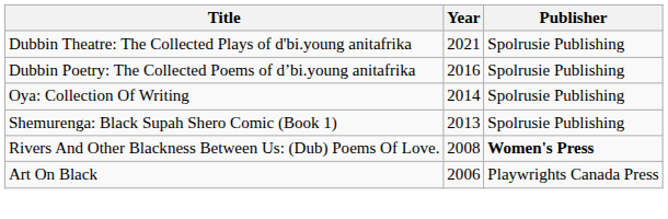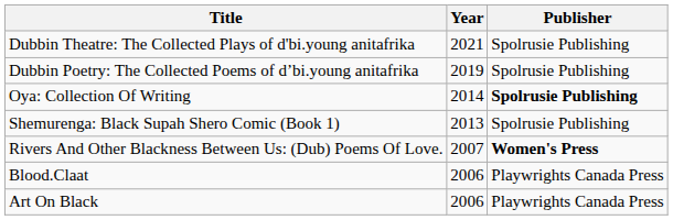 <table class="wikitable">
 <tr>
 <th>Title</th>
 <th>Year</th>
 <th>Publisher</th>
 </tr>
 <tr>
 <td>Dubbin Theatre: The Collected Plays of d'bi.young anitafrika</td>
 <td>2021</td>
 <td>Spolrusie Publishing</td>
 </tr>
 <tr>
 <td>Dubbin Poetry: The Collected Poems of d’bi.young anitafrika</td>
-<td>2016</td>
+<td>2019</td>
 <td>Spolrusie Publishing</td>
 </tr>
 <tr>
 <td>Oya: Collection Of Writing</td>
 <td>2014</td>
-<td>Spolrusie Publishing</td>
+<td><strong>Spolrusie Publishing</strong></td>
 </tr>
 <tr>
 <td>Shemurenga: Black Supah Shero Comic (Book 1)</td>
 <td>2013</td>
 <td>Spolrusie Publishing</td>
 </tr>
 <tr>
 <td>Rivers And Other Blackness Between Us: (Dub) Poems Of Love.</td>
-<td>2008</td>
+<td>2007</td>
 <td><strong>Women's Press</strong></td>
+</tr>
+<tr>
+<td>Blood.Claat</td>
+<td>2006</td>
+<td>Playwrights Canada Press</td>
 </tr>
 <tr>
 <td>Art On Black</td>
 <td>2006</td>
 <td>Playwrights Canada Press</td>
 </tr>
 </table>
